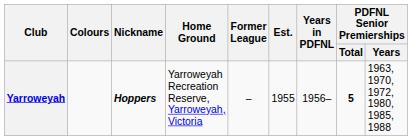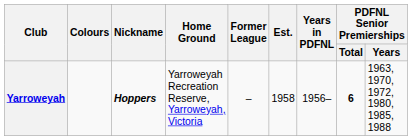 <table class="wikitable sortable">
 <tr>
 <th rowspan="2">Club</th>
 <th rowspan="2">Colours</th>
 <th rowspan="2">Nickname</th>
 <th rowspan="2">Home Ground</th>
 <th rowspan="2">Former League</th>
 <th rowspan="2">Est.</th>
 <th rowspan="2">Years in PDFNL</th>
 <th colspan="2">PDFNL Senior Premierships</th>
 </tr>
 <tr>
 <th>Total</th>
 <th>Years</th>
 </tr>
 <tr>
 <th style="text-align:left"><a href='#'>Yarroweyah</a></th>
 <td></td>
 <td><strong><em>Hoppers</em></strong></td>
 <td>Yarroweyah Recreation Reserve, <a href='#'>Yarroweyah, Victoria</a></td>
 <td align="center">–</td>
-<td align="center">1955</td>
+<td align="center">1958</td>
 <td align="center">1956–</td>
-<td align="center"><strong>5</strong></td>
+<td align="center"><strong>6</strong></td>
 <td>1963, 1970, 1972, 1980, 1985, 1988</td>
 </tr>
 </table>
